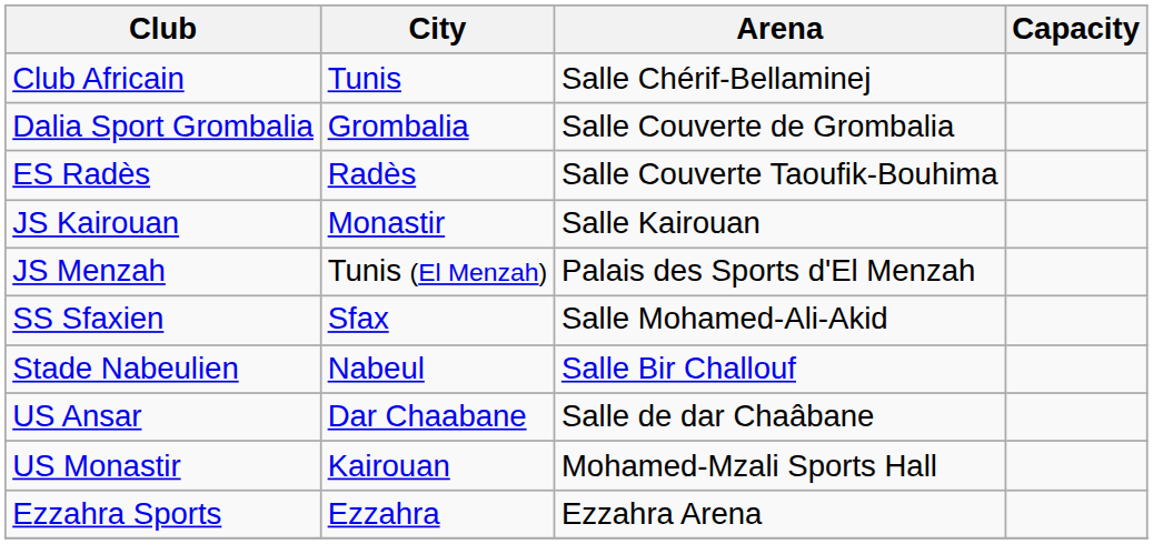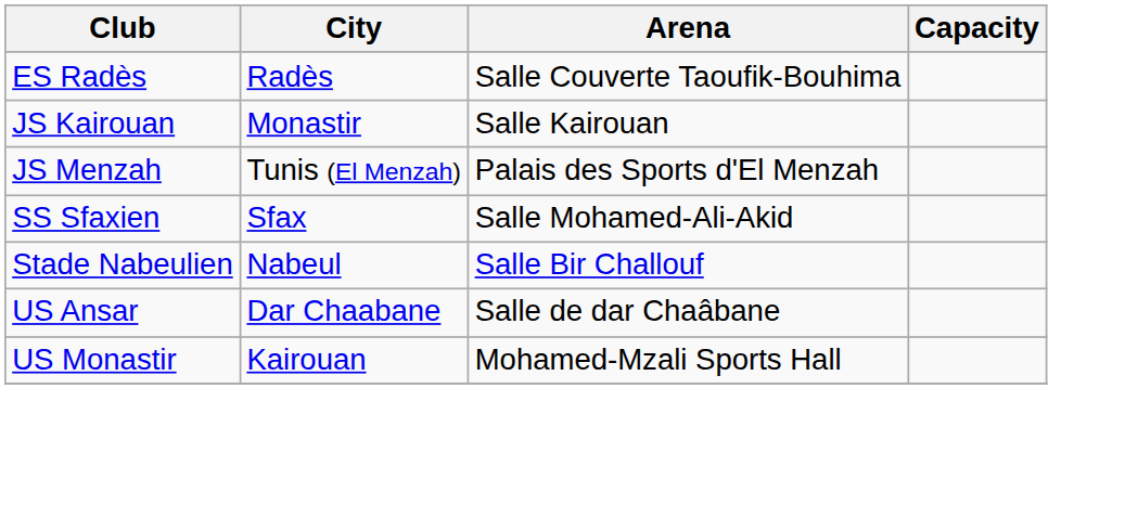 <table class="wikitable sortable">
 <tr>
 <th>Club</th>
 <th>City</th>
 <th>Arena</th>
 <th>Capacity</th>
-</tr>
-<tr>
-<td><a href='#'>Club Africain</a></td>
-<td><a href='#'>Tunis</a></td>
-<td>Salle Chérif-Bellaminej</td>
-<td></td>
-</tr>
-<tr>
-<td><a href='#'>Dalia Sport Grombalia</a></td>
-<td><a href='#'>Grombalia</a></td>
-<td>Salle Couverte de Grombalia</td>
-<td></td>
 </tr>
 <tr>
 <td><a href='#'>ES Radès</a></td>
 <td><a href='#'>Radès</a></td>
 <td>Salle Couverte Taoufik-Bouhima</td>
 <td></td>
 </tr>
 <tr>
 <td><a href='#'>JS Kairouan</a></td>
 <td><a href='#'>Monastir</a></td>
 <td>Salle Kairouan</td>
 <td></td>
 </tr>
 <tr>
 <td><a href='#'>JS Menzah</a></td>
 <td>Tunis <small>(<a href='#'>El Menzah</a>)</small></td>
 <td>Palais des Sports d'El Menzah</td>
 <td></td>
 </tr>
 <tr>
 <td><a href='#'>SS Sfaxien</a></td>
 <td><a href='#'>Sfax</a></td>
 <td>Salle Mohamed-Ali-Akid</td>
 <td></td>
 </tr>
 <tr>
 <td><a href='#'>Stade Nabeulien</a></td>
 <td><a href='#'>Nabeul</a></td>
 <td><a href='#'>Salle Bir Challouf</a></td>
 <td></td>
 </tr>
 <tr>
 <td><a href='#'>US Ansar</a></td>
 <td><a href='#'>Dar Chaabane</a></td>
 <td>Salle de dar Chaâbane</td>
 <td></td>
 </tr>
 <tr>
 <td><a href='#'>US Monastir</a></td>
 <td><a href='#'>Kairouan</a></td>
 <td>Mohamed-Mzali Sports Hall</td>
 <td></td>
 </tr>
 <tr>
-<td><a href='#'>Ezzahra Sports</a></td>
-<td><a href='#'>Ezzahra</a></td>
-<td>Ezzahra Arena</td>
-<td></td>
-</tr>
-<tr>
 </tr>
 </table>
